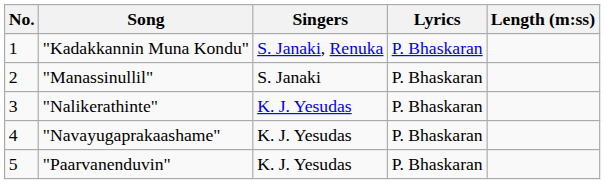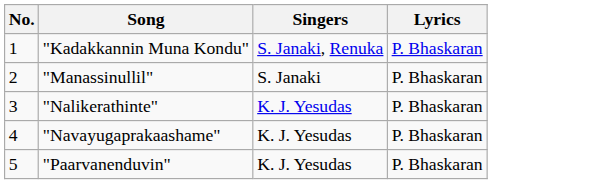 <table class="wikitable" style="font-size:95%;">
 <tr>
 <th>No.</th>
 <th>Song</th>
 <th>Singers</th>
 <th>Lyrics</th>
-<th>Length (m:ss)</th>
 </tr>
 <tr>
 <td>1</td>
 <td>"Kadakkannin Muna Kondu"</td>
 <td><a href='#'>S. Janaki</a>, <a href='#'>Renuka</a></td>
 <td><a href='#'>P. Bhaskaran</a></td>
-<td></td>
 </tr>
 <tr>
 <td>2</td>
 <td>"Manassinullil"</td>
 <td>S. Janaki</td>
 <td>P. Bhaskaran</td>
-<td></td>
 </tr>
 <tr>
 <td>3</td>
 <td>"Nalikerathinte"</td>
 <td><a href='#'>K. J. Yesudas</a></td>
 <td>P. Bhaskaran</td>
-<td></td>
 </tr>
 <tr>
 <td>4</td>
 <td>"Navayugaprakaashame"</td>
 <td>K. J. Yesudas</td>
 <td>P. Bhaskaran</td>
-<td></td>
 </tr>
 <tr>
 <td>5</td>
 <td>"Paarvanenduvin"</td>
 <td>K. J. Yesudas</td>
 <td>P. Bhaskaran</td>
-<td></td>
 </tr>
 </table>
